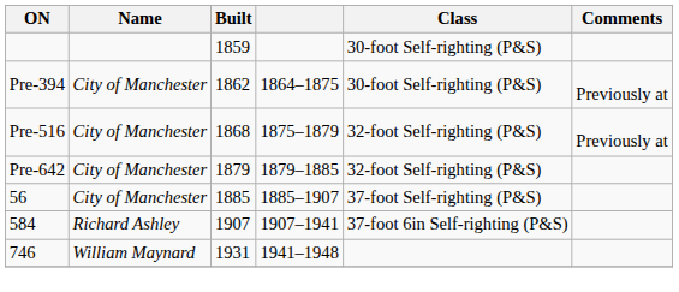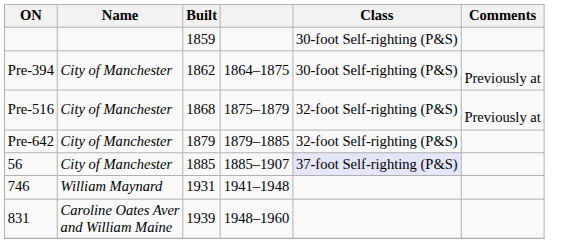 <table class="wikitable">
 <tr>
 <th>ON</th>
 <th>Name</th>
 <th>Built</th>
 <th></th>
 <th>Class</th>
 <th>Comments</th>
 </tr>
 <tr>
 <td></td>
 <td></td>
 <td>1859</td>
 <td></td>
 <td>30-foot Self-righting (P&S)</td>
 <td></td>
 </tr>
 <tr>
 <td>Pre-394</td>
 <td><em>City of Manchester</em></td>
 <td>1862</td>
 <td>1864–1875</td>
 <td>30-foot Self-righting (P&S)</td>
 <td><br>Previously at </td>
 </tr>
 <tr>
 <td>Pre-516</td>
 <td><em>City of Manchester</em></td>
 <td>1868</td>
 <td>1875–1879</td>
 <td>32-foot Self-righting (P&S)</td>
 <td><br>Previously at </td>
 </tr>
 <tr>
 <td>Pre-642</td>
 <td><em>City of Manchester</em></td>
 <td>1879</td>
 <td>1879–1885</td>
 <td>32-foot Self-righting (P&S)</td>
 <td></td>
 </tr>
 <tr>
 <td>56</td>
 <td><em>City of Manchester</em></td>
 <td>1885</td>
 <td>1885–1907</td>
-<td>37-foot Self-righting (P&S)</td>
-<td></td>
-</tr>
-<tr>
-<td>584</td>
-<td><em>Richard Ashley</em></td>
-<td>1907</td>
-<td>1907–1941</td>
-<td>37-foot 6in Self-righting (P&S)</td>
+<td style="background: lavender;">37-foot Self-righting (P&S)</td>
 <td></td>
 </tr>
 <tr>
 <td>746</td>
 <td><em>William Maynard</em></td>
 <td>1931</td>
 <td>1941–1948</td>
 <td></td>
 <td></td>
 </tr>
 <tr>
+<td>831</td>
+<td><em>Caroline Oates Aver<br>and William Maine</em></td>
+<td>1939</td>
+<td>1948–1960</td>
+<td></td>
+<td></td>
+</tr>
+<tr>
 </tr>
 </table>
